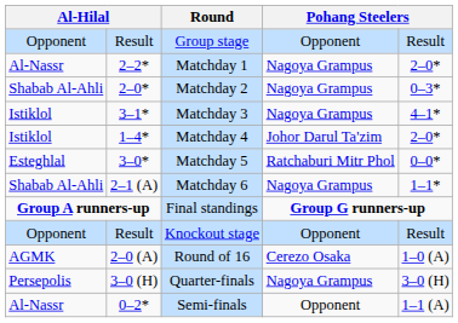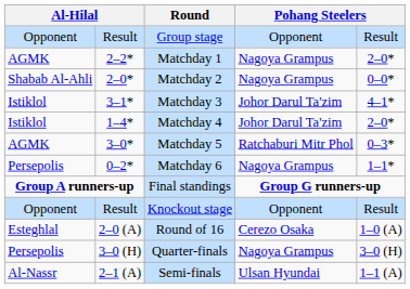 <table class="wikitable" style="text-align:center;">
 <tr>
 <th colspan=2> <a href='#'>Al-Hilal</a></th>
 <th>Round</th>
 <th colspan=2> <a href='#'>Pohang Steelers</a></th>
 </tr>
 <tr bgcolor=#c1e0ff>
 <td>Opponent</td>
 <td>Result</td>
 <td><a href='#'>Group stage</a></td>
 <td>Opponent</td>
 <td>Result</td>
 </tr>
 <tr>
-<td align=left> <a href='#'>Al-Nassr</a></td>
+<td align=left> <a href='#'>AGMK</a></td>
 <td><a href='#'>2–2</a>*</td>
 <td bgcolor=#c1e0ff>Matchday 1</td>
 <td align=left> <a href='#'>Nagoya Grampus</a></td>
 <td><a href='#'>2–0</a>*</td>
 </tr>
 <tr>
 <td align=left> <a href='#'>Shabab Al-Ahli</a></td>
 <td><a href='#'>2–0</a>*</td>
 <td bgcolor=#c1e0ff>Matchday 2</td>
 <td align=left> <a href='#'>Nagoya Grampus</a></td>
-<td><a href='#'>0–3</a>*</td>
+<td><a href='#'>0–0</a>*</td>
 </tr>
 <tr>
 <td align=left> <a href='#'>Istiklol</a></td>
 <td><a href='#'>3–1</a>*</td>
 <td bgcolor=#c1e0ff>Matchday 3</td>
-<td align=left> <a href='#'>Nagoya Grampus</a></td>
+<td align=left> <a href='#'>Johor Darul Ta'zim</a></td>
 <td><a href='#'>4–1</a>*</td>
 </tr>
 <tr>
 <td align=left> <a href='#'>Istiklol</a></td>
 <td><a href='#'>1–4</a>*</td>
 <td bgcolor=#c1e0ff>Matchday 4</td>
 <td align=left> <a href='#'>Johor Darul Ta'zim</a></td>
 <td><a href='#'>2–0</a>*</td>
 </tr>
 <tr>
-<td align=left> <a href='#'>Esteghlal</a></td>
+<td align=left> <a href='#'>AGMK</a></td>
 <td><a href='#'>3–0</a>*</td>
 <td bgcolor=#c1e0ff>Matchday 5</td>
 <td align=left> <a href='#'>Ratchaburi Mitr Phol</a></td>
-<td><a href='#'>0–0</a>*</td>
+<td><a href='#'>0–3</a>*</td>
 </tr>
 <tr>
-<td align=left> <a href='#'>Shabab Al-Ahli</a></td>
-<td><a href='#'>2–1</a> (A)</td>
+<td align=left> <a href='#'>Persepolis</a></td>
+<td><a href='#'>0–2</a>*</td>
 <td bgcolor=#c1e0ff>Matchday 6</td>
 <td align=left> <a href='#'>Nagoya Grampus</a></td>
 <td><a href='#'>1–1</a>*</td>
 </tr>
 <tr>
 <td colspan=2 align=center valign=top><strong><a href='#'>Group A</a> runners-up</strong><br></td>
 <td bgcolor=#c1e0ff>Final standings</td>
 <td colspan=2 align=center valign=top><strong><a href='#'>Group G</a> runners-up</strong><br></td>
 </tr>
 <tr bgcolor=#c1e0ff>
 <td>Opponent</td>
 <td>Result</td>
 <td><a href='#'>Knockout stage</a></td>
 <td>Opponent</td>
 <td>Result</td>
 </tr>
 <tr>
-<td align=left> <a href='#'>AGMK</a></td>
+<td align=left> <a href='#'>Esteghlal</a></td>
 <td><a href='#'>2–0</a> (A)</td>
 <td bgcolor=#c1e0ff>Round of 16</td>
 <td align=left> <a href='#'>Cerezo Osaka</a></td>
 <td><a href='#'>1–0</a> (A)</td>
 </tr>
 <tr>
 <td align=left> <a href='#'>Persepolis</a></td>
 <td><a href='#'>3–0</a> (H)</td>
 <td bgcolor=#c1e0ff>Quarter-finals</td>
 <td align=left> <a href='#'>Nagoya Grampus</a></td>
 <td><a href='#'>3–0</a> (H)</td>
 </tr>
 <tr>
 <td align=left> <a href='#'>Al-Nassr</a></td>
-<td><a href='#'>0–2</a>*</td>
+<td><a href='#'>2–1</a> (A)</td>
 <td bgcolor=#c1e0ff>Semi-finals</td>
-<td>Opponent</td>
+<td align=left> <a href='#'>Ulsan Hyundai</a></td>
 <td><a href='#'>1–1</a>   (A)</td>
 </tr>
 </table>
